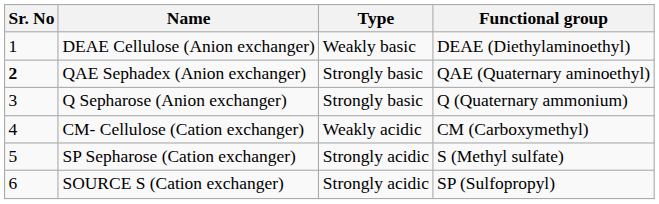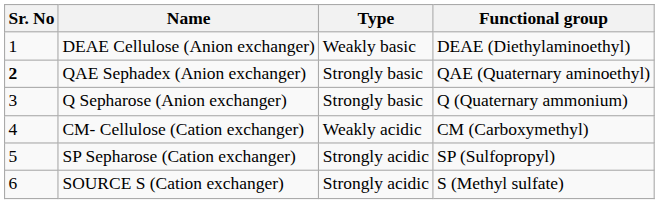 <table class="wikitable">
 <tr>
 <th>Sr. No</th>
 <th>Name</th>
 <th>Type</th>
 <th>Functional group</th>
 </tr>
 <tr>
 <td>1</td>
 <td>DEAE Cellulose (Anion exchanger)</td>
 <td>Weakly basic</td>
 <td>DEAE (Diethylaminoethyl)</td>
 </tr>
 <tr>
 <td><strong>2</strong></td>
 <td>QAE Sephadex (Anion exchanger)</td>
 <td>Strongly basic</td>
 <td>QAE (Quaternary aminoethyl)</td>
 </tr>
 <tr>
 <td>3</td>
 <td>Q Sepharose (Anion exchanger)</td>
 <td>Strongly basic</td>
 <td>Q (Quaternary ammonium)</td>
 </tr>
 <tr>
 <td>4</td>
 <td>CM- Cellulose (Cation exchanger)</td>
 <td>Weakly acidic</td>
 <td>CM (Carboxymethyl)</td>
 </tr>
 <tr>
 <td>5</td>
 <td>SP Sepharose (Cation exchanger)</td>
 <td>Strongly acidic</td>
-<td>S (Methyl sulfate)</td>
+<td>SP (Sulfopropyl)</td>
 </tr>
 <tr>
 <td>6</td>
 <td>SOURCE S (Cation exchanger)</td>
 <td>Strongly acidic</td>
-<td>SP (Sulfopropyl)</td>
+<td>S (Methyl sulfate)</td>
 </tr>
 </table>
